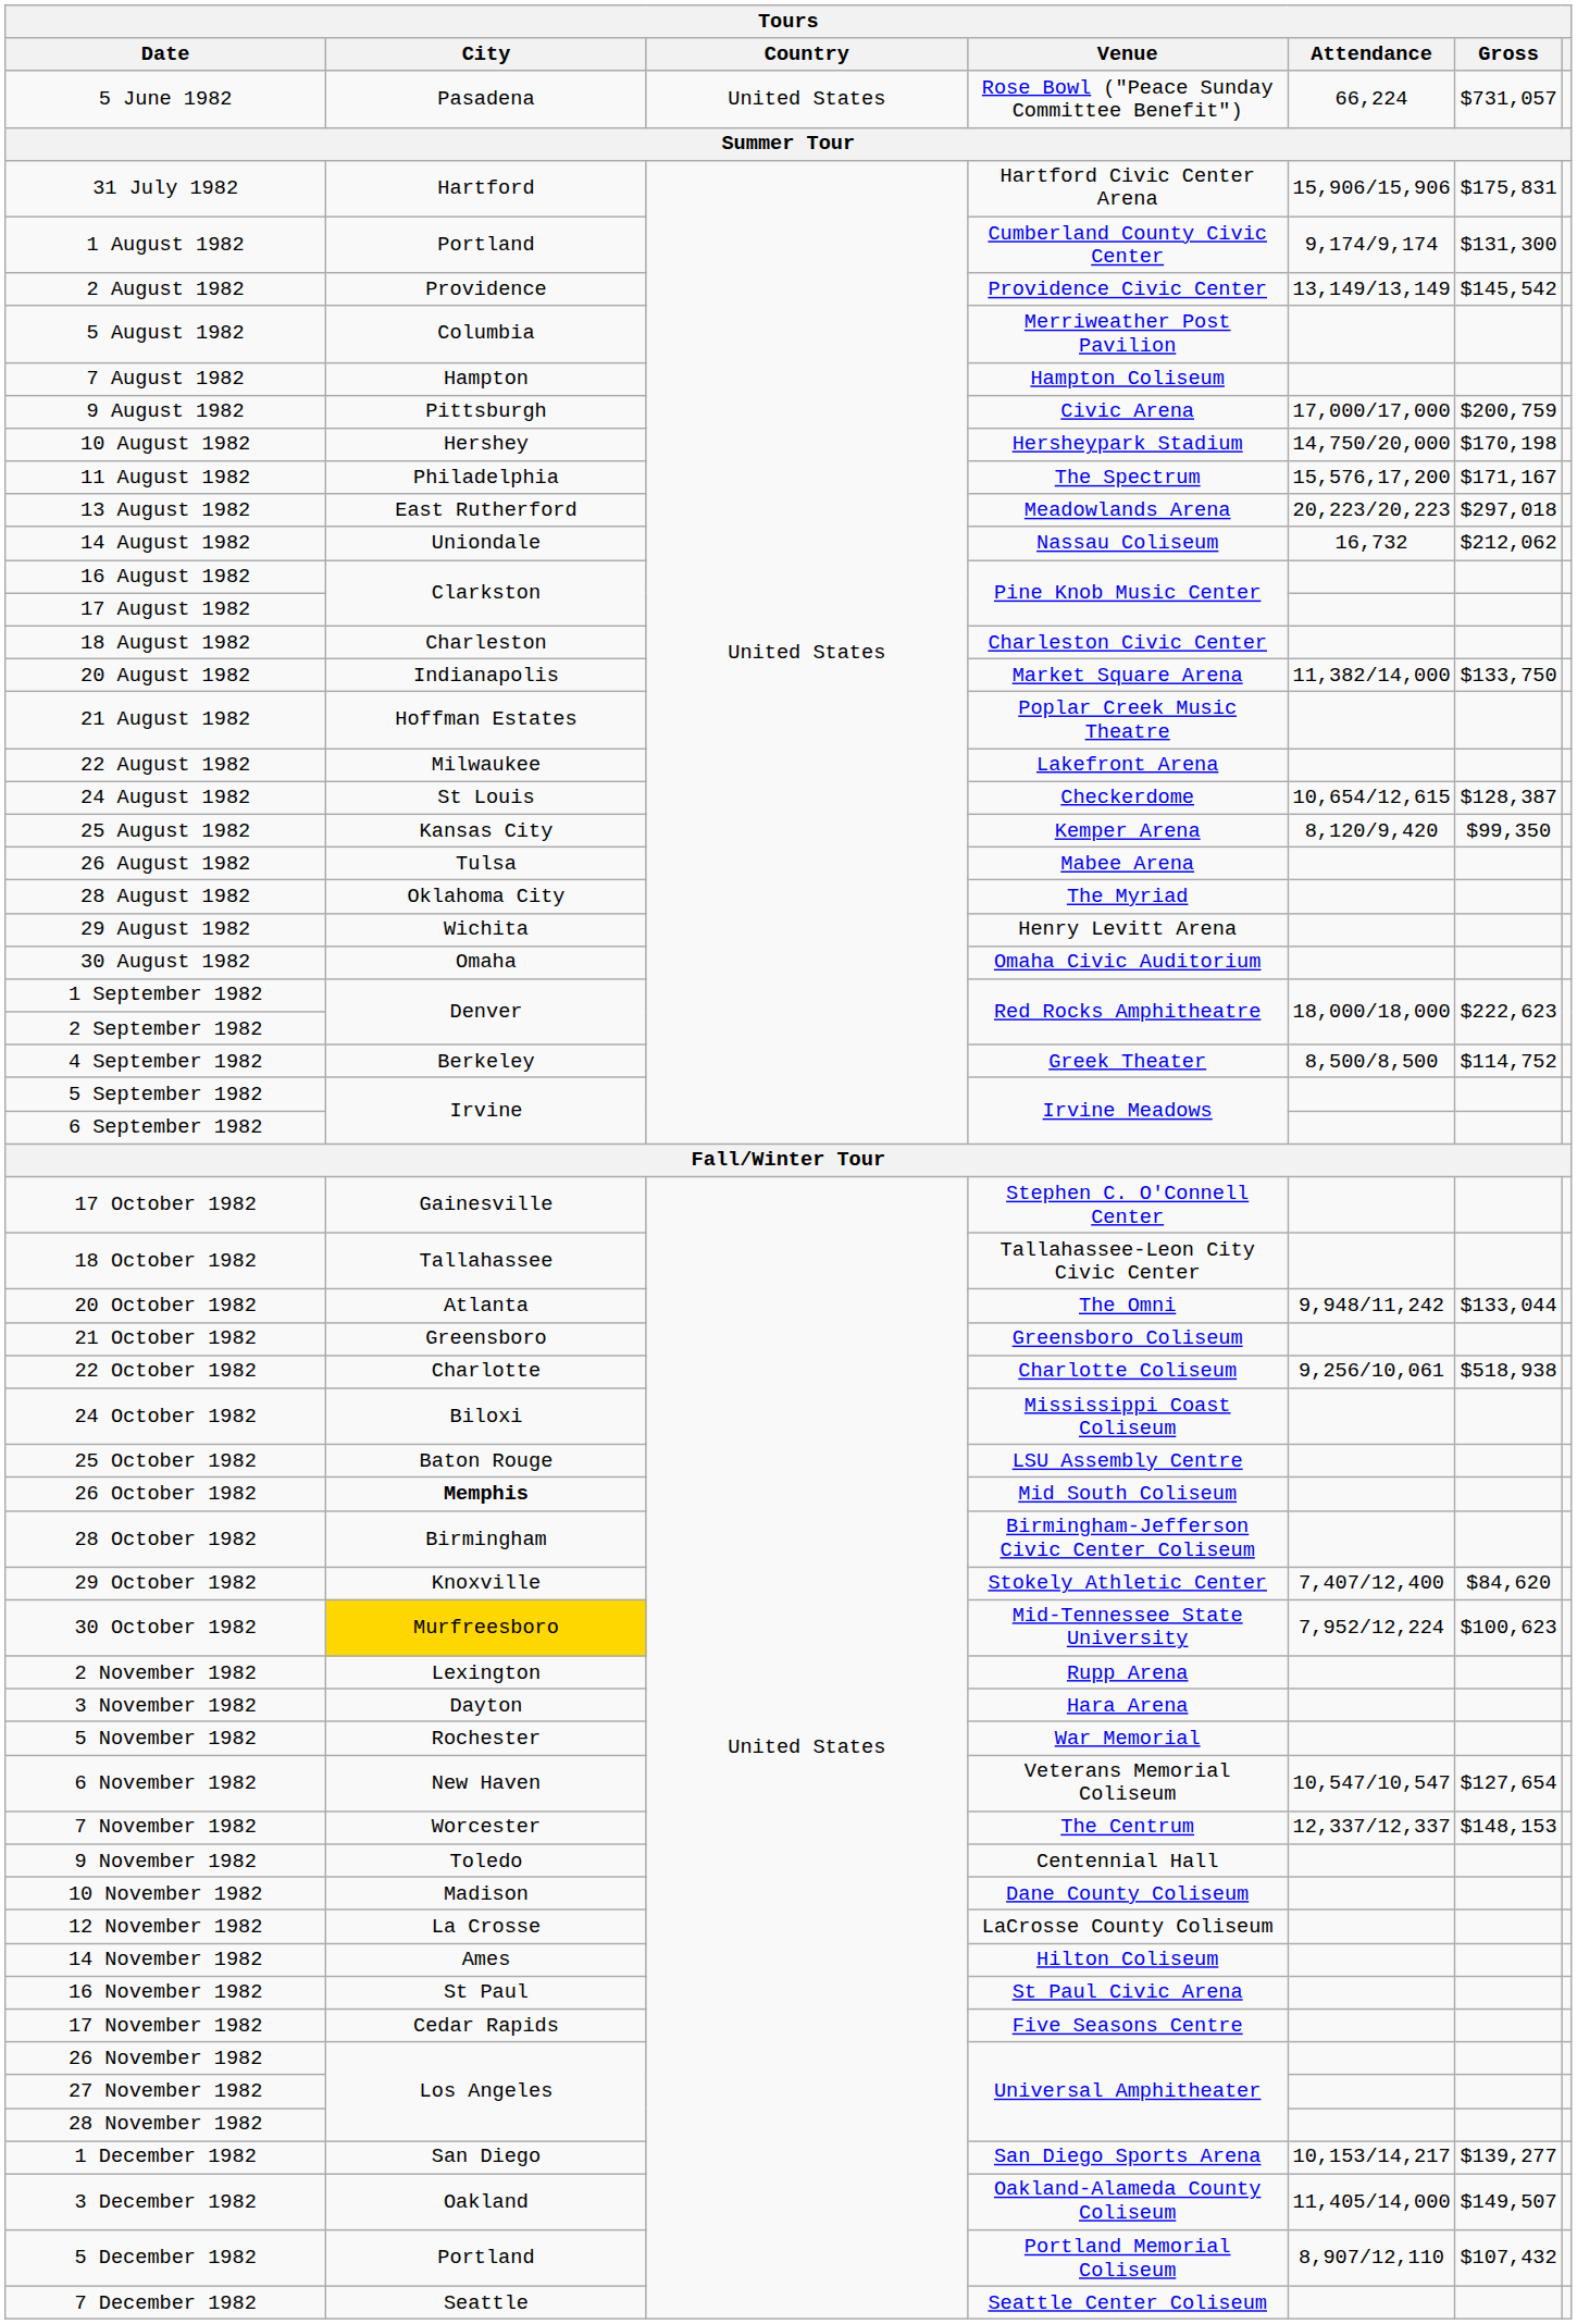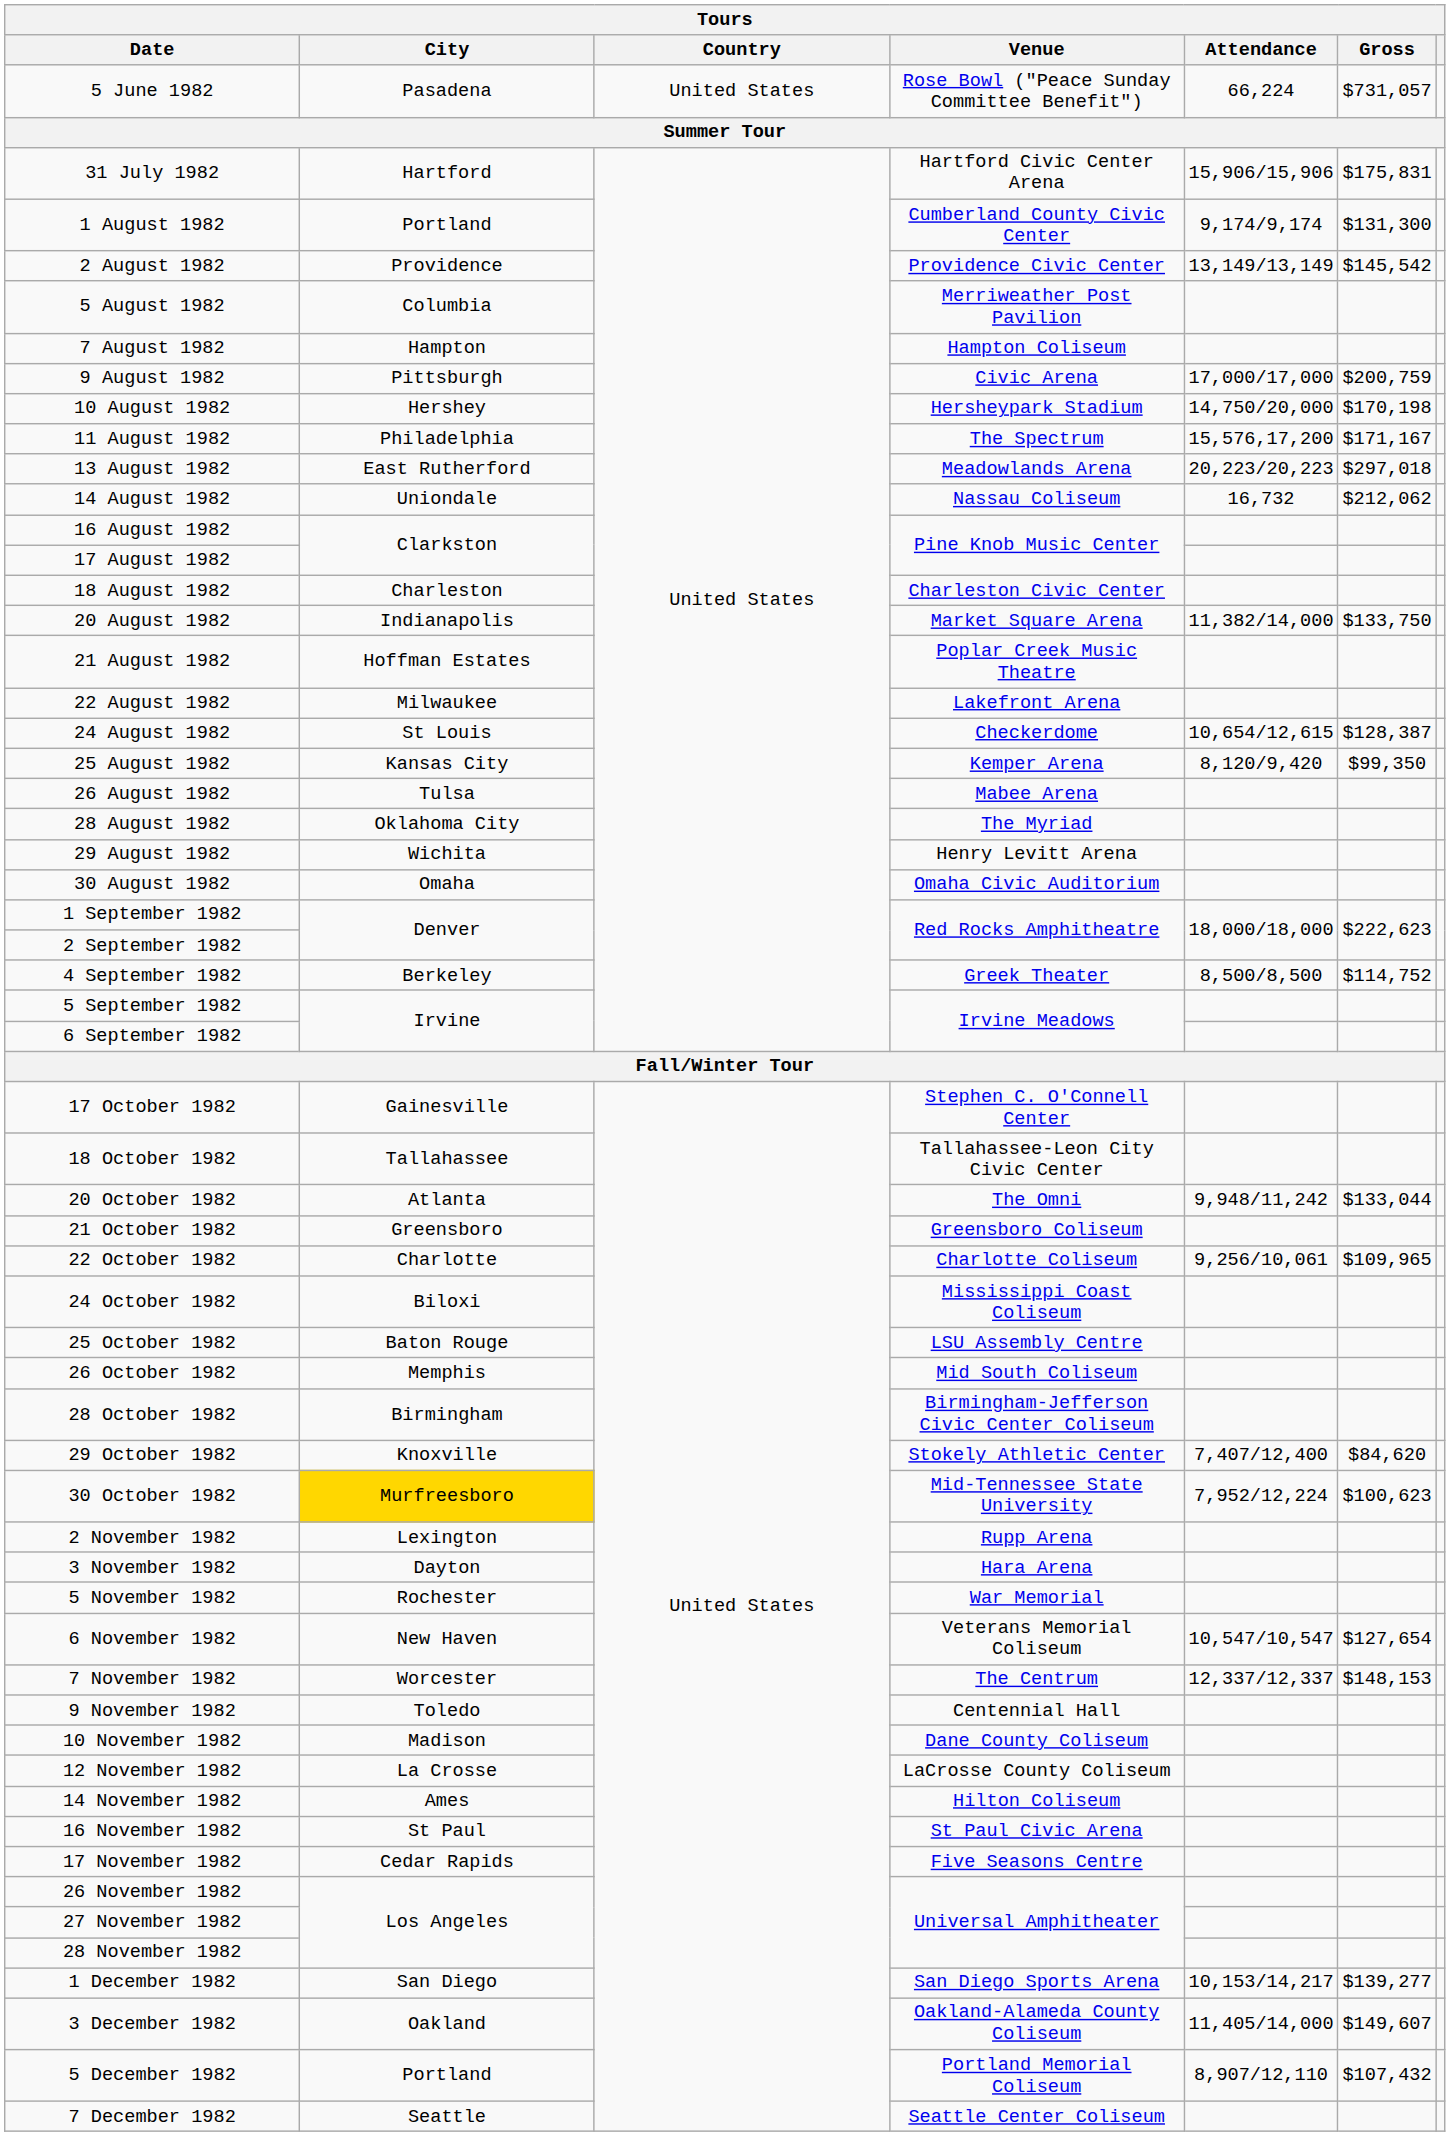 <table class="wikitable"style="text-align:center;">
 <tr>
 <th colspan="7">Tours</th>
 </tr>
 <tr>
 <th width="200">Date</th>
 <th width="200">City</th>
 <th width="200">Country</th>
 <th width="200">Venue</th>
 <th>Attendance</th>
 <th>Gross</th>
 <th></th>
 </tr>
 <tr>
 <td>5 June 1982</td>
 <td>Pasadena</td>
 <td>United States</td>
 <td><a href='#'>Rose Bowl</a> ("Peace Sunday Committee Benefit")</td>
 <td>66,224</td>
 <td>$731,057</td>
 <td></td>
 </tr>
 <tr>
 <th colspan="7">Summer Tour</th>
 </tr>
 <tr>
 <td>31 July 1982</td>
 <td>Hartford</td>
 <td rowspan="27">United States</td>
 <td>Hartford Civic Center Arena</td>
 <td>15,906/15,906</td>
 <td>$175,831</td>
 <td></td>
 </tr>
 <tr>
 <td>1 August 1982</td>
 <td>Portland</td>
 <td><a href='#'>Cumberland County Civic Center</a></td>
 <td>9,174/9,174</td>
 <td>$131,300</td>
 <td></td>
 </tr>
 <tr>
 <td>2 August 1982</td>
 <td>Providence</td>
 <td><a href='#'>Providence Civic Center</a></td>
 <td>13,149/13,149</td>
 <td>$145,542</td>
 <td></td>
 </tr>
 <tr>
 <td>5 August 1982</td>
 <td>Columbia</td>
 <td><a href='#'>Merriweather Post Pavilion</a></td>
 <td></td>
 <td></td>
 <td></td>
 </tr>
 <tr>
 <td>7 August 1982</td>
 <td>Hampton</td>
 <td><a href='#'>Hampton Coliseum</a></td>
 <td></td>
 <td></td>
 <td></td>
 </tr>
 <tr>
 <td>9 August 1982</td>
 <td>Pittsburgh</td>
 <td><a href='#'>Civic Arena</a></td>
 <td>17,000/17,000</td>
 <td>$200,759</td>
 <td></td>
 </tr>
 <tr>
 <td>10 August 1982</td>
 <td>Hershey</td>
 <td><a href='#'>Hersheypark Stadium</a></td>
 <td>14,750/20,000</td>
 <td>$170,198</td>
 <td></td>
 </tr>
 <tr>
 <td>11 August 1982</td>
 <td>Philadelphia</td>
 <td><a href='#'>The Spectrum</a></td>
 <td>15,576,17,200</td>
 <td>$171,167</td>
 <td></td>
 </tr>
 <tr>
 <td>13 August 1982</td>
 <td>East Rutherford</td>
 <td><a href='#'>Meadowlands Arena</a></td>
 <td>20,223/20,223</td>
 <td>$297,018</td>
 <td></td>
 </tr>
 <tr>
 <td>14 August 1982</td>
 <td>Uniondale</td>
 <td><a href='#'>Nassau Coliseum</a></td>
 <td>16,732</td>
 <td>$212,062</td>
 <td></td>
 </tr>
 <tr>
 <td>16 August 1982</td>
 <td rowspan="2">Clarkston</td>
 <td rowspan="2"><a href='#'>Pine Knob Music Center</a></td>
 <td></td>
 <td></td>
 <td></td>
 </tr>
 <tr>
 <td>17 August 1982</td>
 <td></td>
 <td></td>
 <td></td>
 </tr>
 <tr>
 <td>18 August 1982</td>
 <td>Charleston</td>
 <td><a href='#'>Charleston Civic Center</a></td>
 <td></td>
 <td></td>
 <td></td>
 </tr>
 <tr>
 <td>20 August 1982</td>
 <td>Indianapolis</td>
 <td><a href='#'>Market Square Arena</a></td>
 <td>11,382/14,000</td>
 <td>$133,750</td>
 <td></td>
 </tr>
 <tr>
 <td>21 August 1982</td>
 <td>Hoffman Estates</td>
 <td><a href='#'>Poplar Creek Music Theatre</a></td>
 <td></td>
 <td></td>
 <td></td>
 </tr>
 <tr>
 <td>22 August 1982</td>
 <td>Milwaukee</td>
 <td><a href='#'>Lakefront Arena</a></td>
 <td></td>
 <td></td>
 <td></td>
 </tr>
 <tr>
 <td>24 August 1982</td>
 <td>St Louis</td>
 <td><a href='#'>Checkerdome</a></td>
 <td>10,654/12,615</td>
 <td>$128,387</td>
 <td></td>
 </tr>
 <tr>
 <td>25 August 1982</td>
 <td>Kansas City</td>
 <td><a href='#'>Kemper Arena</a></td>
 <td>8,120/9,420</td>
 <td>$99,350</td>
 <td></td>
 </tr>
 <tr>
 <td>26 August 1982</td>
 <td>Tulsa</td>
 <td><a href='#'>Mabee Arena</a></td>
 <td></td>
 <td></td>
 <td></td>
 </tr>
 <tr>
 <td>28 August 1982</td>
 <td>Oklahoma City</td>
 <td><a href='#'>The Myriad</a></td>
 <td></td>
 <td></td>
 <td></td>
 </tr>
 <tr>
 <td>29 August 1982</td>
 <td>Wichita</td>
 <td>Henry Levitt Arena</td>
 <td></td>
 <td></td>
 <td></td>
 </tr>
 <tr>
 <td>30 August 1982</td>
 <td>Omaha</td>
 <td><a href='#'>Omaha Civic Auditorium</a></td>
 <td></td>
 <td></td>
 <td></td>
 </tr>
 <tr>
 <td>1 September 1982</td>
 <td rowspan="2">Denver</td>
 <td rowspan="2"><a href='#'>Red Rocks Amphitheatre</a></td>
 <td rowspan="2">18,000/18,000</td>
 <td rowspan="2">$222,623</td>
 <td rowspan="2"></td>
 </tr>
 <tr>
 <td>2 September 1982</td>
 </tr>
 <tr>
 <td>4 September 1982</td>
 <td>Berkeley</td>
 <td><a href='#'>Greek Theater</a></td>
 <td>8,500/8,500</td>
 <td>$114,752</td>
 <td></td>
 </tr>
 <tr>
 <td>5 September 1982</td>
 <td rowspan="2">Irvine</td>
 <td rowspan="2"><a href='#'>Irvine Meadows</a></td>
 <td></td>
 <td></td>
 <td></td>
 </tr>
 <tr>
 <td>6 September 1982</td>
 <td></td>
 <td></td>
 <td></td>
 </tr>
 <tr>
 <th colspan="7">Fall/Winter Tour</th>
 </tr>
 <tr>
 <td>17 October 1982</td>
 <td>Gainesville</td>
 <td rowspan="29">United States</td>
 <td><a href='#'>Stephen C. O'Connell Center</a></td>
 <td></td>
 <td></td>
 <td></td>
 </tr>
 <tr>
 <td>18 October 1982</td>
 <td>Tallahassee</td>
 <td>Tallahassee-Leon City Civic Center</td>
 <td></td>
 <td></td>
 <td></td>
 </tr>
 <tr>
 <td>20 October 1982</td>
 <td>Atlanta</td>
 <td><a href='#'>The Omni</a></td>
 <td>9,948/11,242</td>
 <td>$133,044</td>
 <td></td>
 </tr>
 <tr>
 <td>21 October 1982</td>
 <td>Greensboro</td>
 <td><a href='#'>Greensboro Coliseum</a></td>
 <td></td>
 <td></td>
 <td></td>
 </tr>
 <tr>
 <td>22 October 1982</td>
 <td>Charlotte</td>
 <td><a href='#'>Charlotte Coliseum</a></td>
 <td>9,256/10,061</td>
-<td>$518,938</td>
+<td>$109,965</td>
 <td></td>
 </tr>
 <tr>
 <td>24 October 1982</td>
 <td>Biloxi</td>
 <td><a href='#'>Mississippi Coast Coliseum</a></td>
 <td></td>
 <td></td>
 <td></td>
 </tr>
 <tr>
 <td>25 October 1982</td>
 <td>Baton Rouge</td>
 <td><a href='#'>LSU Assembly Centre</a></td>
 <td></td>
 <td></td>
 <td></td>
 </tr>
 <tr>
 <td>26 October 1982</td>
-<td><strong>Memphis</strong></td>
+<td>Memphis</td>
 <td><a href='#'>Mid South Coliseum</a></td>
 <td></td>
 <td></td>
 <td></td>
 </tr>
 <tr>
 <td>28 October 1982</td>
 <td>Birmingham</td>
 <td><a href='#'>Birmingham-Jefferson Civic Center Coliseum</a></td>
 <td></td>
 <td></td>
 <td></td>
 </tr>
 <tr>
 <td>29 October 1982</td>
 <td>Knoxville</td>
 <td><a href='#'>Stokely Athletic Center</a></td>
 <td>7,407/12,400</td>
 <td>$84,620</td>
 <td></td>
 </tr>
 <tr>
 <td>30 October 1982</td>
 <td style="background: gold;">Murfreesboro</td>
 <td><a href='#'>Mid-Tennessee State University</a></td>
 <td>7,952/12,224</td>
 <td>$100,623</td>
 <td></td>
 </tr>
 <tr>
 <td>2 November 1982</td>
 <td>Lexington</td>
 <td><a href='#'>Rupp Arena</a></td>
 <td></td>
 <td></td>
 <td></td>
 </tr>
 <tr>
 <td>3 November 1982</td>
 <td>Dayton</td>
 <td><a href='#'>Hara Arena</a></td>
 <td></td>
 <td></td>
 <td></td>
 </tr>
 <tr>
 <td>5 November 1982</td>
 <td>Rochester</td>
 <td><a href='#'>War Memorial</a></td>
 <td></td>
 <td></td>
 <td></td>
 </tr>
 <tr>
 <td>6 November 1982</td>
 <td>New Haven</td>
 <td>Veterans Memorial Coliseum</td>
 <td>10,547/10,547</td>
 <td>$127,654</td>
 <td></td>
 </tr>
 <tr>
 <td>7 November 1982</td>
 <td>Worcester</td>
 <td><a href='#'>The Centrum</a></td>
 <td>12,337/12,337</td>
 <td>$148,153</td>
 <td></td>
 </tr>
 <tr>
 <td>9 November 1982</td>
 <td>Toledo</td>
 <td>Centennial Hall</td>
 <td></td>
 <td></td>
 <td></td>
 </tr>
 <tr>
 <td>10 November 1982</td>
 <td>Madison</td>
 <td><a href='#'>Dane County Coliseum</a></td>
 <td></td>
 <td></td>
 <td></td>
 </tr>
 <tr>
 <td>12 November 1982</td>
 <td>La Crosse</td>
 <td>LaCrosse County Coliseum</td>
 <td></td>
 <td></td>
 <td></td>
 </tr>
 <tr>
 <td>14 November 1982</td>
 <td>Ames</td>
 <td><a href='#'>Hilton Coliseum</a></td>
 <td></td>
 <td></td>
 <td></td>
 </tr>
 <tr>
 <td>16 November 1982</td>
 <td>St Paul</td>
 <td><a href='#'>St Paul Civic Arena</a></td>
 <td></td>
 <td></td>
 <td></td>
 </tr>
 <tr>
 <td>17 November 1982</td>
 <td>Cedar Rapids</td>
 <td><a href='#'>Five Seasons Centre</a></td>
 <td></td>
 <td></td>
 <td></td>
 </tr>
 <tr>
 <td>26 November 1982</td>
 <td rowspan="3">Los Angeles</td>
 <td rowspan="3"><a href='#'>Universal Amphitheater</a></td>
 <td></td>
 <td></td>
 <td></td>
 </tr>
 <tr>
 <td>27 November 1982</td>
 <td></td>
 <td></td>
 <td></td>
 </tr>
 <tr>
 <td>28 November 1982</td>
 <td></td>
 <td></td>
 <td></td>
 </tr>
 <tr>
 <td>1 December 1982</td>
 <td>San Diego</td>
 <td><a href='#'>San Diego Sports Arena</a></td>
 <td>10,153/14,217</td>
 <td>$139,277</td>
 <td></td>
 </tr>
 <tr>
 <td>3 December 1982</td>
 <td>Oakland</td>
 <td><a href='#'>Oakland-Alameda County Coliseum</a></td>
 <td>11,405/14,000</td>
-<td>$149,507</td>
+<td>$149,607</td>
 <td></td>
 </tr>
 <tr>
 <td>5 December 1982</td>
 <td>Portland</td>
 <td><a href='#'>Portland Memorial Coliseum</a></td>
 <td>8,907/12,110</td>
 <td>$107,432</td>
 <td></td>
 </tr>
 <tr>
 <td>7 December 1982</td>
 <td>Seattle</td>
 <td><a href='#'>Seattle Center Coliseum</a></td>
 <td></td>
 <td></td>
 <td></td>
 </tr>
 </table>
